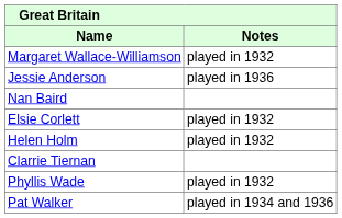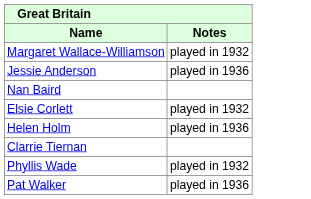 <table border="1" cellpadding="3" style="border-collapse: collapse;">
 <tr style="background:#ddffdd;">
 <td colspan=5>   <strong>Great Britain</strong></td>
 </tr>
 <tr style="background:#ddffdd;">
 <th>Name</th>
 <th>Notes</th>
 </tr>
 <tr>
 <td> <a href='#'>Margaret Wallace-Williamson</a></td>
 <td>played in 1932</td>
 </tr>
 <tr>
 <td> <a href='#'>Jessie Anderson</a></td>
 <td>played in 1936</td>
 </tr>
 <tr>
 <td> <a href='#'>Nan Baird</a></td>
 <td></td>
 </tr>
 <tr>
 <td> <a href='#'>Elsie Corlett</a></td>
 <td>played in 1932</td>
 </tr>
 <tr>
 <td> <a href='#'>Helen Holm</a></td>
-<td>played in 1932</td>
+<td>played in 1936</td>
 </tr>
 <tr>
 <td> <a href='#'>Clarrie Tiernan</a></td>
 <td></td>
 </tr>
 <tr>
 <td> <a href='#'>Phyllis Wade</a></td>
 <td>played in 1932</td>
 </tr>
 <tr>
 <td> <a href='#'>Pat Walker</a></td>
-<td>played in 1934 and 1936</td>
+<td>played in 1936</td>
 </tr>
 </table>
